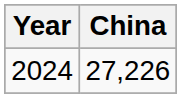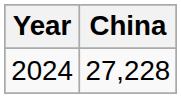 <table class="wikitable">
 <tr>
 <th>Year</th>
 <th>China</th>
 </tr>
 <tr>
 <td>2024</td>
-<td>27,226</td>
+<td>27,228</td>
 </tr>
 </table>
